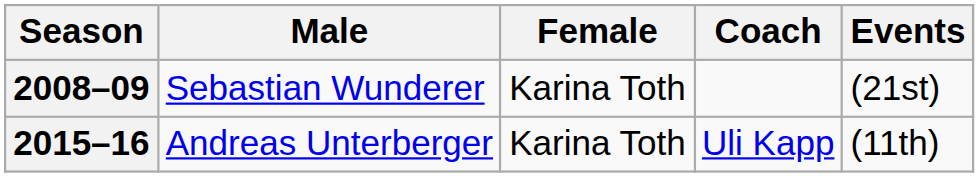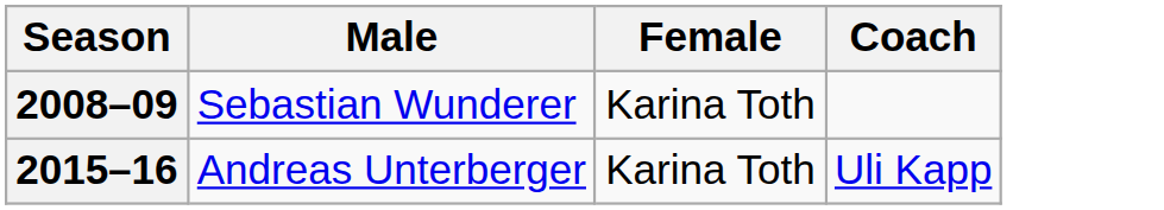 <table class="wikitable">
 <tr>
 <th scope="col">Season</th>
 <th scope="col">Male</th>
 <th scope="col">Female</th>
 <th scope="col">Coach</th>
-<th scope="col">Events</th>
 </tr>
 <tr>
 <th scope="row">2008–09</th>
 <td><a href='#'>Sebastian Wunderer</a></td>
 <td>Karina Toth</td>
 <td></td>
-<td> (21st)</td>
 </tr>
 <tr>
 <th scope="row">2015–16</th>
 <td><a href='#'>Andreas Unterberger</a></td>
 <td>Karina Toth</td>
 <td><a href='#'>Uli Kapp</a></td>
-<td> (11th)</td>
 </tr>
 </table>
